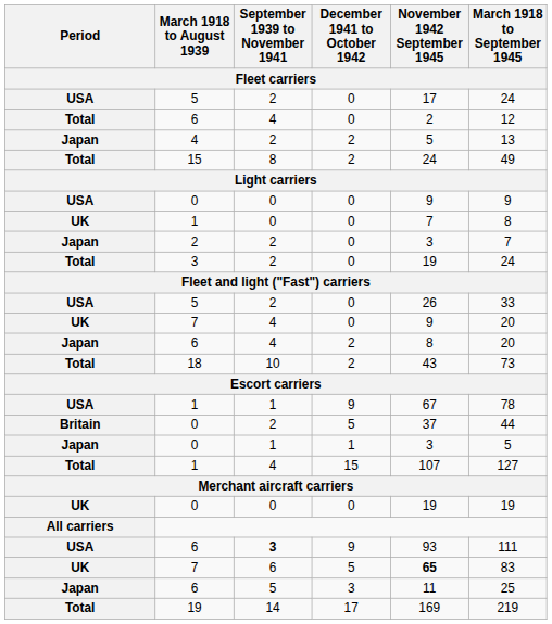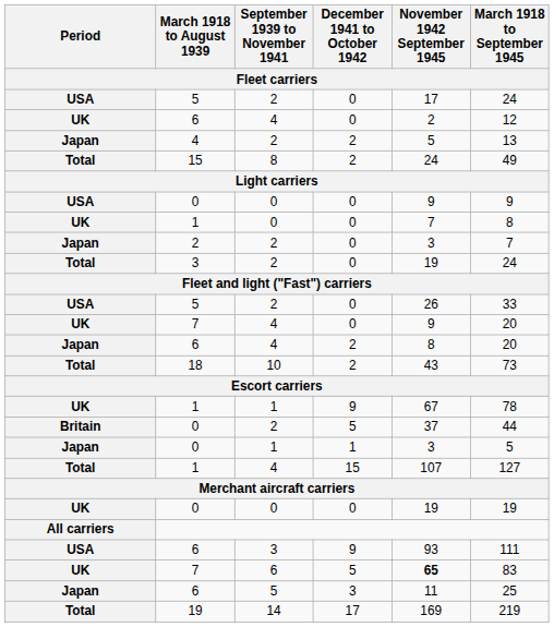 <table class="wikitable" style="text-align: center;">
 <tr>
 <th scope="row" style="width: 180px;">Period</th>
 <th scope="col" width="90px">March 1918 to August 1939</th>
 <th scope="col" width="90px">September 1939 to November 1941</th>
 <th scope="col" width="90px">December 1941 to October 1942</th>
 <th scope="col" width="90px">November 1942 September 1945</th>
 <th scope="col" width="90px">March 1918 to September 1945</th>
 </tr>
 <tr>
 <th colspan="6" scope="row">Fleet carriers</th>
 </tr>
 <tr>
 <th scope="row">USA</th>
 <td>5</td>
 <td>2</td>
 <td>0</td>
 <td>17</td>
 <td>24</td>
 </tr>
 <tr>
-<th scope="row">Total</th>
+<th scope="row">UK</th>
 <td>6</td>
 <td>4</td>
 <td>0</td>
 <td>2</td>
 <td>12</td>
 </tr>
 <tr>
 <th scope="row">Japan</th>
 <td>4</td>
 <td>2</td>
 <td>2</td>
 <td>5</td>
 <td>13</td>
 </tr>
 <tr>
 <th scope="row">Total</th>
 <td>15</td>
 <td>8</td>
 <td>2</td>
 <td>24</td>
 <td>49</td>
 </tr>
 <tr>
 <th colspan="6" scope="row">Light carriers</th>
 </tr>
 <tr>
 <th scope="row">USA</th>
 <td>0</td>
 <td>0</td>
 <td>0</td>
 <td>9</td>
 <td>9</td>
 </tr>
 <tr>
 <th scope="row">UK</th>
 <td>1</td>
 <td>0</td>
 <td>0</td>
 <td>7</td>
 <td>8</td>
 </tr>
 <tr>
 <th scope="row">Japan</th>
 <td>2</td>
 <td>2</td>
 <td>0</td>
 <td>3</td>
 <td>7</td>
 </tr>
 <tr>
 <th scope="row">Total</th>
 <td>3</td>
 <td>2</td>
 <td>0</td>
 <td>19</td>
 <td>24</td>
 </tr>
 <tr>
 <th colspan="6" scope="row">Fleet and light ("Fast") carriers</th>
 </tr>
 <tr>
 <th scope="row">USA</th>
 <td>5</td>
 <td>2</td>
 <td>0</td>
 <td>26</td>
 <td>33</td>
 </tr>
 <tr>
 <th scope="row">UK</th>
 <td>7</td>
 <td>4</td>
 <td>0</td>
 <td>9</td>
 <td>20</td>
 </tr>
 <tr>
 <th scope="row">Japan</th>
 <td>6</td>
 <td>4</td>
 <td>2</td>
 <td>8</td>
 <td>20</td>
 </tr>
 <tr>
 <th scope="row">Total</th>
 <td>18</td>
 <td>10</td>
 <td>2</td>
 <td>43</td>
 <td>73</td>
 </tr>
 <tr>
 <th colspan="6" scope="row">Escort carriers</th>
 </tr>
 <tr>
-<th scope="row">USA</th>
+<th scope="row">UK</th>
 <td>1</td>
 <td>1</td>
 <td>9</td>
 <td>67</td>
 <td>78</td>
 </tr>
 <tr>
 <th scope="row">Britain</th>
 <td>0</td>
 <td>2</td>
 <td>5</td>
 <td>37</td>
 <td>44</td>
 </tr>
 <tr>
 <th scope="row">Japan</th>
 <td>0</td>
 <td>1</td>
 <td>1</td>
 <td>3</td>
 <td>5</td>
 </tr>
 <tr>
 <th scope="row">Total</th>
 <td>1</td>
 <td>4</td>
 <td>15</td>
 <td>107</td>
 <td>127</td>
 </tr>
 <tr>
 <th colspan="6" scope="row">Merchant aircraft carriers</th>
 </tr>
 <tr>
 <th scope="row">UK</th>
 <td>0</td>
 <td>0</td>
 <td>0</td>
 <td>19</td>
 <td>19</td>
 </tr>
 <tr>
 <th scope="row">All carriers</th>
 </tr>
 <tr>
 <th scope="row">USA</th>
 <td>6</td>
-<td><strong>3</strong></td>
+<td>3</td>
 <td>9</td>
 <td>93</td>
 <td>111</td>
 </tr>
 <tr>
 <th scope="row">UK</th>
 <td>7</td>
 <td>6</td>
 <td>5</td>
 <td><strong>65</strong></td>
 <td>83</td>
 </tr>
 <tr>
 <th scope="row">Japan</th>
 <td>6</td>
 <td>5</td>
 <td>3</td>
 <td>11</td>
 <td>25</td>
 </tr>
 <tr>
 <th scope="row">Total</th>
 <td>19</td>
 <td>14</td>
 <td>17</td>
 <td>169</td>
 <td>219</td>
 </tr>
 </table>
